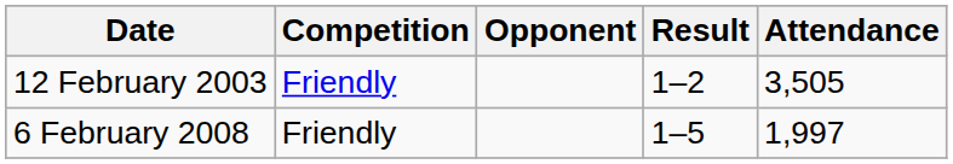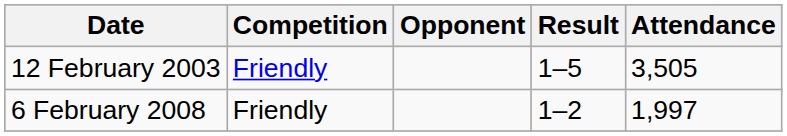 <table class="wikitable">
 <tr>
 <th>Date</th>
 <th>Competition</th>
 <th>Opponent</th>
 <th>Result</th>
 <th>Attendance</th>
 </tr>
 <tr>
 <td>12 February 2003</td>
 <td><a href='#'>Friendly</a></td>
 <td></td>
-<td>1–2</td>
+<td>1–5</td>
 <td>3,505</td>
 </tr>
 <tr>
 <td>6 February 2008</td>
 <td>Friendly</td>
 <td></td>
-<td>1–5</td>
+<td>1–2</td>
 <td>1,997</td>
 </tr>
 </table>
